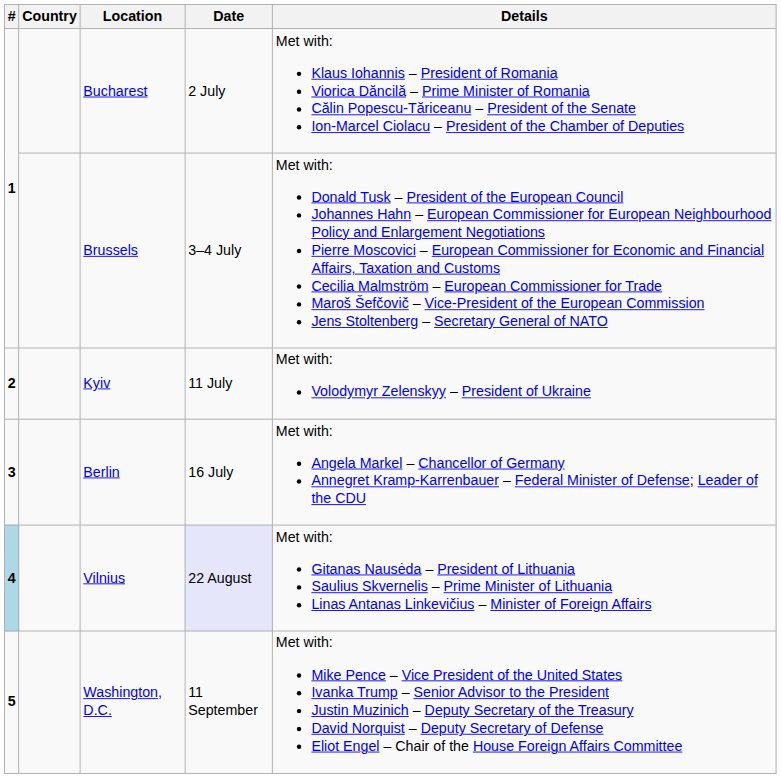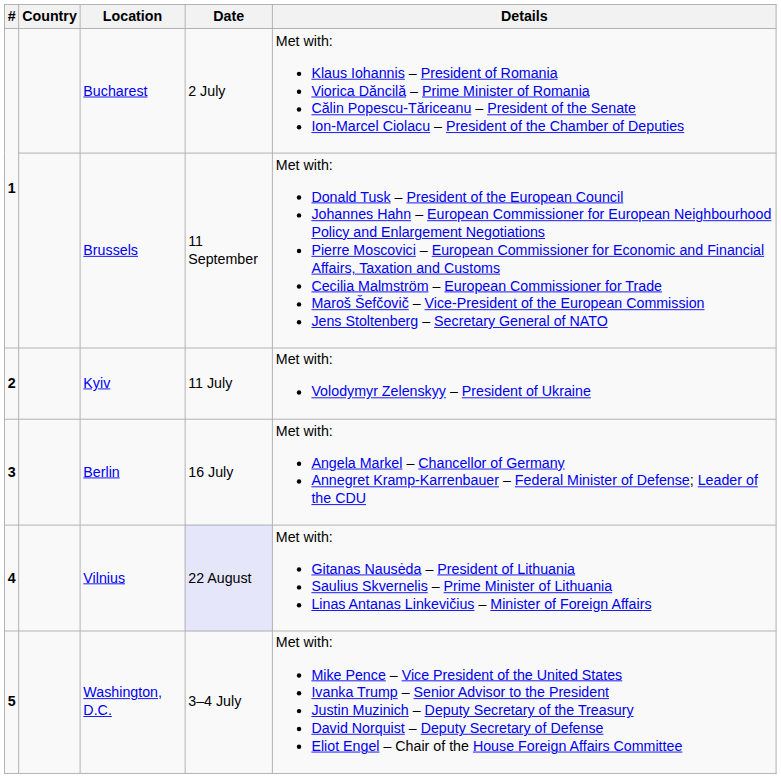 <table class="wikitable plainrowheaders" style="text-align:left;font-size:100%;line-height:20px;">
 <tr>
 <th>#</th>
 <th scope="col">Country</th>
 <th scope="col">Location</th>
 <th scope="col">Date</th>
 <th>Details</th>
 </tr>
 <tr>
 <td rowspan="2"><strong>1</strong></td>
 <td><strong></strong></td>
 <td><a href='#'>Bucharest</a></td>
 <td>2 July</td>
 <td>Met with:<br><ul><li><a href='#'>Klaus Iohannis</a> – <a href='#'>President of Romania</a></li><li><a href='#'>Viorica Dăncilă</a> – <a href='#'>Prime Minister of Romania</a></li><li><a href='#'>Călin Popescu-Tăriceanu</a> – <a href='#'>President of the Senate</a></li><li><a href='#'>Ion-Marcel Ciolacu</a> – <a href='#'>President of the Chamber of Deputies</a></li></ul></td>
 </tr>
 <tr>
 <td><strong></strong></td>
 <td><a href='#'>Brussels</a></td>
-<td>3–4 July</td>
+<td>11 September</td>
 <td>Met with:<br><ul><li><a href='#'>Donald Tusk</a> – <a href='#'>President of the European Council</a></li><li><a href='#'>Johannes Hahn</a> – <a href='#'>European Commissioner for European Neighbourhood Policy and Enlargement Negotiations</a></li><li><a href='#'>Pierre Moscovici</a> – <a href='#'>European Commissioner for Economic and Financial Affairs, Taxation and Customs</a></li><li><a href='#'>Cecilia Malmström</a> – <a href='#'>European Commissioner for Trade</a></li><li><a href='#'>Maroš Šefčovič</a> – <a href='#'>Vice-President of the European Commission</a></li><li><a href='#'>Jens Stoltenberg</a> – <a href='#'>Secretary General of NATO</a></li></ul></td>
 </tr>
 <tr>
 <td><strong>2</strong></td>
 <td><strong></strong></td>
 <td><a href='#'>Kyiv</a></td>
 <td>11 July</td>
 <td>Met with:<br><ul><li><a href='#'>Volodymyr Zelenskyy</a> – <a href='#'>President of Ukraine</a></li></ul></td>
 </tr>
 <tr>
 <td><strong>3</strong></td>
 <td><strong></strong></td>
 <td><a href='#'>Berlin</a></td>
 <td>16 July</td>
 <td>Met with:<br><ul><li><a href='#'>Angela Markel</a> – <a href='#'>Chancellor of Germany</a></li><li><a href='#'>Annegret Kramp-Karrenbauer</a> – <a href='#'>Federal Minister of Defense</a>; <a href='#'>Leader of the CDU</a></li></ul></td>
 </tr>
 <tr>
-<td style="background: lightblue;"><strong>4</strong></td>
+<td><strong>4</strong></td>
 <td><strong></strong></td>
 <td><a href='#'>Vilnius</a></td>
 <td style="background: lavender;">22 August</td>
 <td>Met with:<br><ul><li><a href='#'>Gitanas Nausėda</a> – <a href='#'>President of Lithuania</a></li><li><a href='#'>Saulius Skvernelis</a> – <a href='#'>Prime Minister of Lithuania</a></li><li><a href='#'>Linas Antanas Linkevičius</a> – <a href='#'>Minister of Foreign Affairs</a></li></ul></td>
 </tr>
 <tr>
 <td><strong>5</strong></td>
 <td><strong></strong></td>
 <td><a href='#'>Washington, D.C.</a></td>
-<td>11 September</td>
+<td>3–4 July</td>
 <td>Met with:<br><ul><li><a href='#'>Mike Pence</a> – <a href='#'>Vice President of the United States</a></li><li><a href='#'>Ivanka Trump</a> – <a href='#'>Senior Advisor to the President</a></li><li><a href='#'>Justin Muzinich</a> – <a href='#'>Deputy Secretary of the Treasury</a></li><li><a href='#'>David Norquist</a> – <a href='#'>Deputy Secretary of Defense</a></li><li><a href='#'>Eliot Engel</a> – Chair of the <a href='#'>House Foreign Affairs Committee</a></li></ul></td>
 </tr>
 </table>
